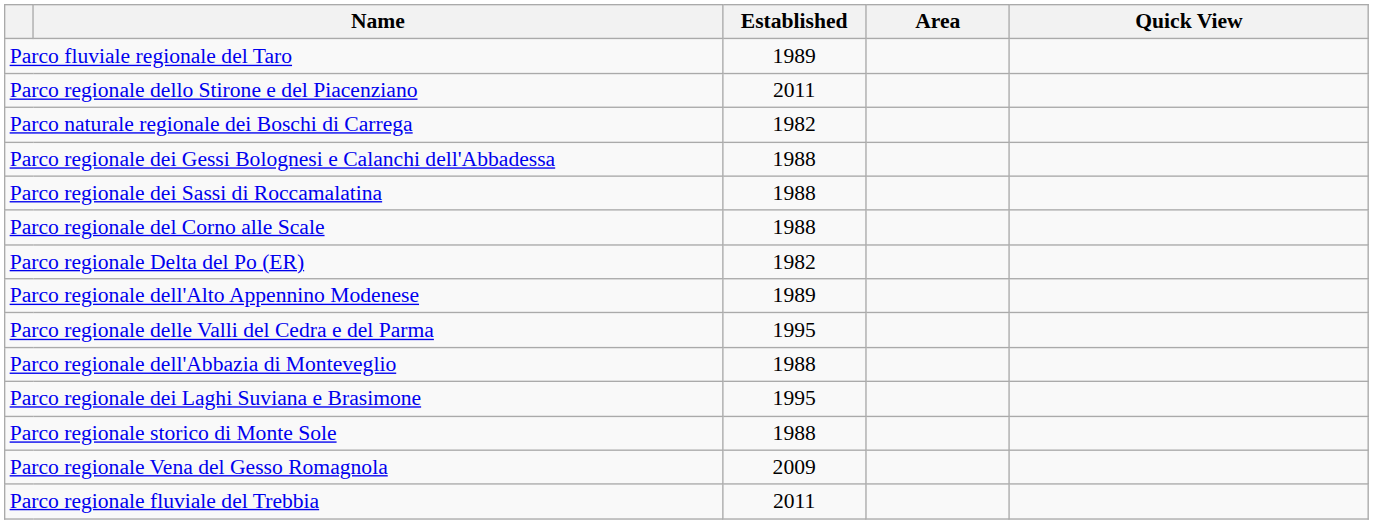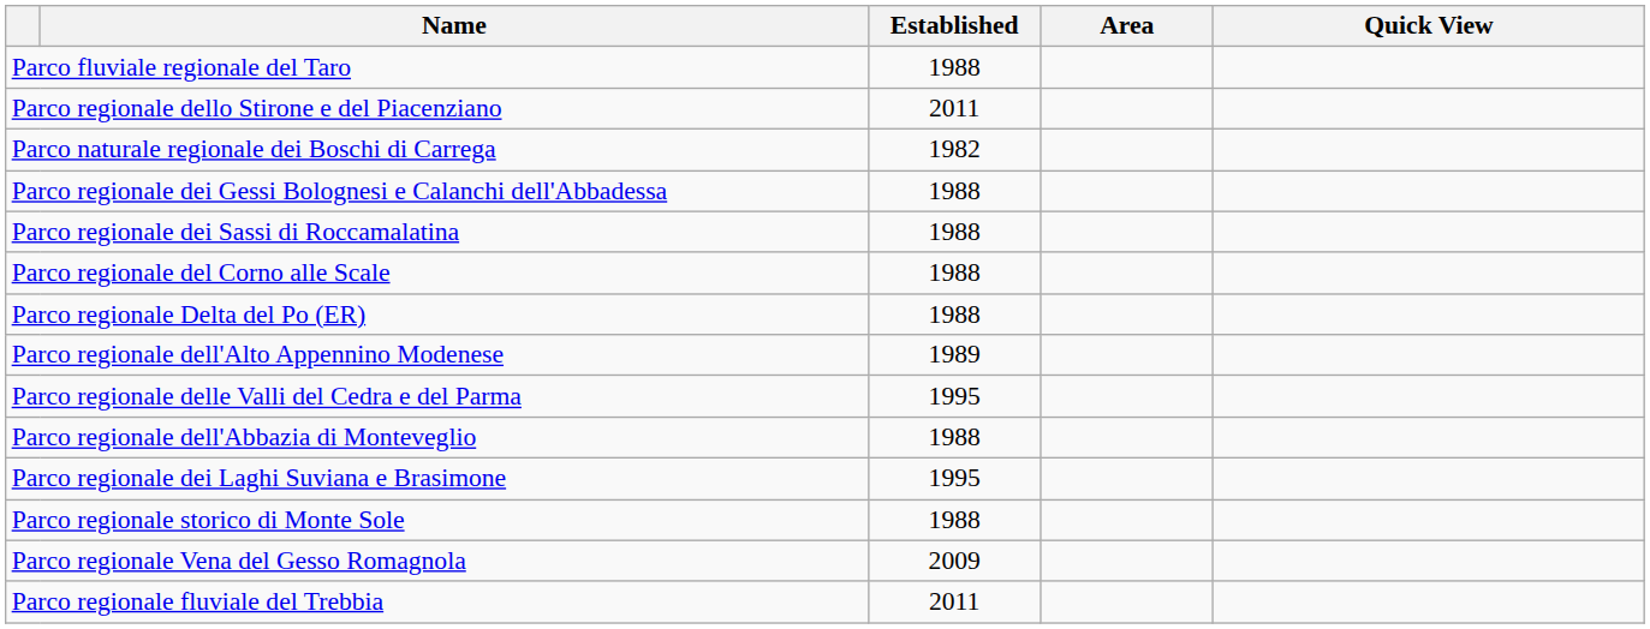 <table class="wikitable sortable" border="1" width="80%">
 <tr>
 <th style="width:2%" class="unsortable"></th>
 <th style="width:48%">Name</th>
 <th style="width:10%">Established</th>
 <th style="width:10%">Area</th>
 <th style="width:25%" class="unsortable">Quick View</th>
 </tr>
 <tr>
 <td colspan="2"><a href='#'>Parco fluviale regionale del Taro</a></td>
-<td align="center">1989</td>
+<td align="center">1988</td>
 <td align="center"></td>
 <td></td>
 </tr>
 <tr>
 <td colspan="2"><a href='#'>Parco regionale dello Stirone e del Piacenziano</a></td>
 <td align="center">2011</td>
 <td align="center"></td>
 <td></td>
 </tr>
 <tr>
 <td colspan="2"><a href='#'>Parco naturale regionale dei Boschi di Carrega</a></td>
 <td align="center">1982</td>
 <td align="center"></td>
 <td></td>
 </tr>
 <tr>
 <td colspan="2"><a href='#'>Parco regionale dei Gessi Bolognesi e Calanchi dell'Abbadessa</a></td>
 <td align="center">1988</td>
 <td align="center"></td>
 <td></td>
 </tr>
 <tr>
 <td colspan="2"><a href='#'>Parco regionale dei Sassi di Roccamalatina</a></td>
 <td align="center">1988</td>
 <td align="center"></td>
 <td></td>
 </tr>
 <tr>
 <td colspan="2"><a href='#'>Parco regionale del Corno alle Scale</a></td>
 <td align="center">1988</td>
 <td align="center"></td>
 <td></td>
 </tr>
 <tr>
 <td colspan="2"><a href='#'>Parco regionale Delta del Po (ER)</a></td>
-<td align="center">1982</td>
+<td align="center">1988</td>
 <td align="center"></td>
 <td></td>
 </tr>
 <tr>
 <td colspan="2"><a href='#'>Parco regionale dell'Alto Appennino Modenese</a></td>
 <td align="center">1989</td>
 <td align="center"></td>
 <td></td>
 </tr>
 <tr>
 <td colspan="2"><a href='#'>Parco regionale delle Valli del Cedra e del Parma</a></td>
 <td align="center">1995</td>
 <td align="center"></td>
 <td></td>
 </tr>
 <tr>
 <td colspan="2"><a href='#'>Parco regionale dell'Abbazia di Monteveglio</a></td>
 <td align="center">1988</td>
 <td align="center"></td>
 <td></td>
 </tr>
 <tr>
 <td colspan="2"><a href='#'>Parco regionale dei Laghi Suviana e Brasimone</a></td>
 <td align="center">1995</td>
 <td align="center"></td>
 <td></td>
 </tr>
 <tr>
 <td colspan="2"><a href='#'>Parco regionale storico di Monte Sole</a></td>
 <td align="center">1988</td>
 <td align="center"></td>
 <td></td>
 </tr>
 <tr>
 <td colspan="2"><a href='#'>Parco regionale Vena del Gesso Romagnola</a></td>
 <td align="center">2009</td>
 <td align="center"></td>
 <td></td>
 </tr>
 <tr>
 <td colspan="2"><a href='#'>Parco regionale fluviale del Trebbia</a></td>
 <td align="center">2011</td>
 <td align="center"></td>
 <td></td>
 </tr>
 </table>
